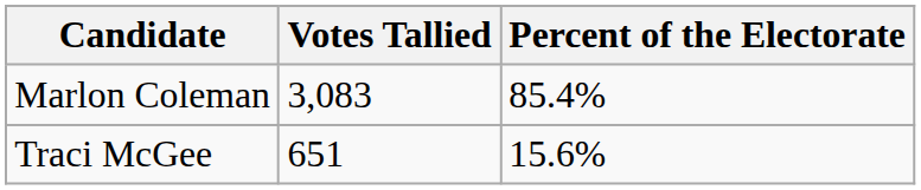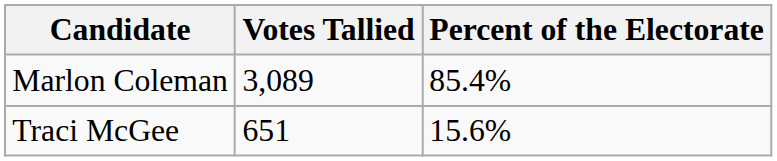 <table class="wikitable">
 <tr>
 <th>Candidate</th>
 <th>Votes Tallied</th>
 <th>Percent of the Electorate</th>
 </tr>
 <tr>
 <td>Marlon Coleman</td>
-<td>3,083</td>
+<td>3,089</td>
 <td>85.4%</td>
 </tr>
 <tr>
 <td>Traci McGee</td>
 <td>651</td>
 <td>15.6%</td>
 </tr>
 </table>
